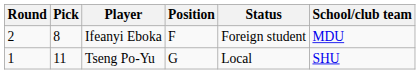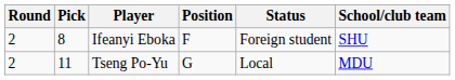 <table class="wikitable">
 <tr>
 <th>Round</th>
 <th>Pick</th>
 <th>Player</th>
 <th>Position</th>
 <th>Status</th>
 <th>School/club team</th>
 </tr>
 <tr>
 <td>2</td>
 <td>8</td>
 <td>Ifeanyi Eboka</td>
 <td>F</td>
 <td>Foreign student</td>
-<td><a href='#'>MDU</a></td>
+<td><a href='#'>SHU</a></td>
 </tr>
 <tr>
-<td>1</td>
+<td>2</td>
 <td>11</td>
 <td>Tseng Po-Yu</td>
 <td>G</td>
 <td>Local</td>
-<td><a href='#'>SHU</a></td>
+<td><a href='#'>MDU</a></td>
 </tr>
 </table>
